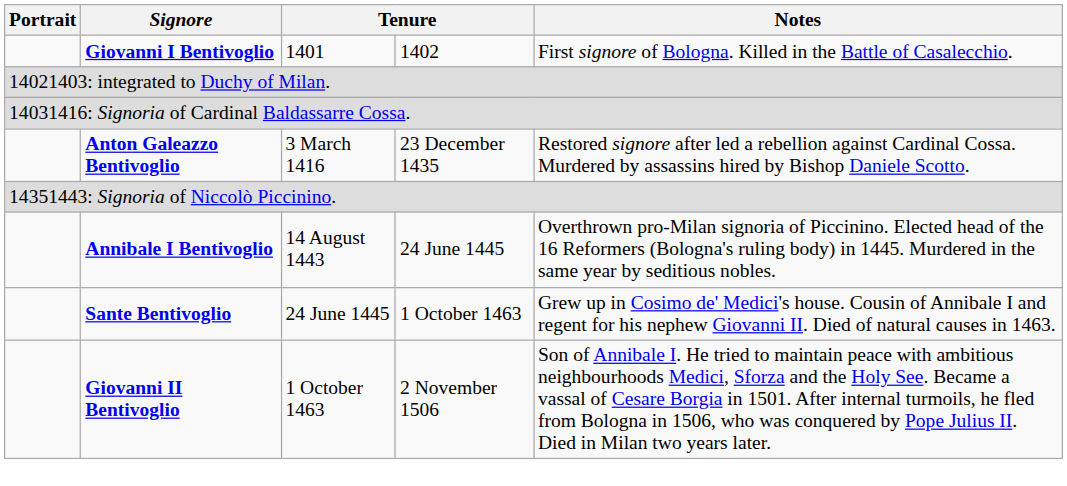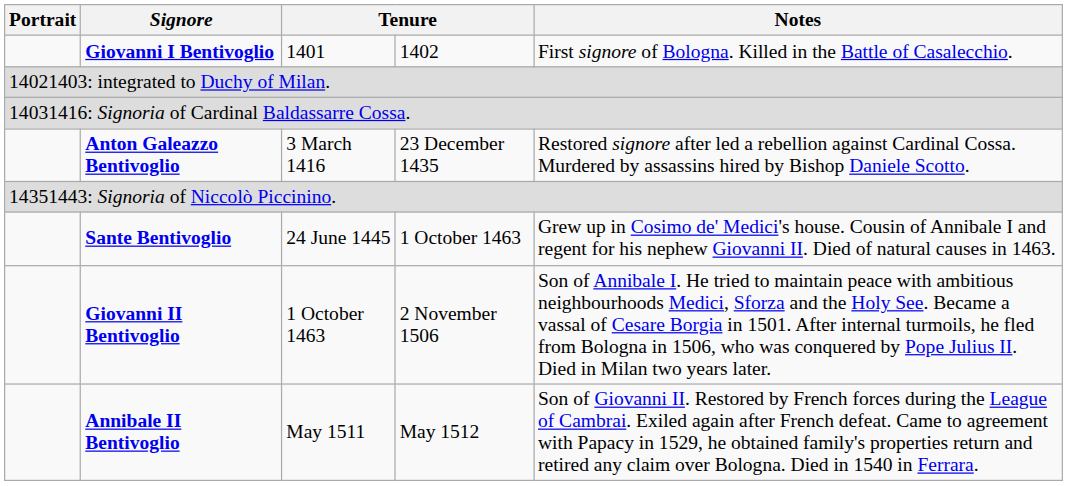 <table class="wikitable">
 <tr>
 <th>Portrait</th>
 <th><em>Signore</em></th>
 <th colspan=2>Tenure</th>
 <th style="width:50%;">Notes</th>
 </tr>
 <tr>
 <td></td>
 <td><strong><a href='#'>Giovanni I Bentivoglio</a></strong></td>
 <td>1401</td>
 <td>1402</td>
 <td>First <em>signore</em> of <a href='#'>Bologna</a>. Killed in the <a href='#'>Battle of Casalecchio</a>.</td>
 </tr>
 <tr>
 <td colspan=5 bgcolor=#DDD>14021403: integrated to <a href='#'>Duchy of Milan</a>.</td>
 </tr>
 <tr>
 <td colspan=5 bgcolor=#DDD>14031416: <em>Signoria</em> of Cardinal <a href='#'>Baldassarre Cossa</a>.</td>
 </tr>
 <tr>
 <td></td>
 <td><strong><a href='#'>Anton Galeazzo Bentivoglio</a></strong></td>
 <td>3 March 1416</td>
 <td>23 December 1435</td>
 <td>Restored <em>signore</em> after led a rebellion against Cardinal Cossa. Murdered by assassins hired by Bishop <a href='#'>Daniele Scotto</a>.</td>
 </tr>
 <tr>
 <td colspan=5 bgcolor=#DDD>14351443: <em>Signoria</em> of <a href='#'>Niccolò Piccinino</a>.</td>
 </tr>
 <tr>
 <td></td>
-<td><strong><a href='#'>Annibale I Bentivoglio</a></strong></td>
-<td>14 August 1443</td>
-<td>24 June 1445</td>
-<td>Overthrown pro-Milan signoria of Piccinino. Elected head of the 16 Reformers (Bologna's ruling body) in 1445. Murdered in the same year by seditious nobles.</td>
-</tr>
-<tr>
-<td></td>
 <td><strong><a href='#'>Sante Bentivoglio</a></strong></td>
 <td>24 June 1445</td>
 <td>1 October 1463</td>
 <td>Grew up in <a href='#'>Cosimo de' Medici</a>'s house. Cousin of Annibale I and regent for his nephew <a href='#'>Giovanni II</a>. Died of natural causes in 1463.</td>
 </tr>
 <tr>
 <td></td>
 <td><strong><a href='#'>Giovanni II Bentivoglio</a></strong></td>
 <td>1 October 1463</td>
 <td>2 November 1506</td>
 <td>Son of <a href='#'>Annibale I</a>. He tried to maintain peace with ambitious neighbourhoods <a href='#'>Medici</a>, <a href='#'>Sforza</a> and the <a href='#'>Holy See</a>. Became a vassal of <a href='#'>Cesare Borgia</a> in 1501. After internal turmoils, he fled from Bologna in 1506, who was conquered by <a href='#'>Pope Julius II</a>. Died in Milan two years later.</td>
 </tr>
+<tr>
+<td></td>
+<td><strong><a href='#'>Annibale II Bentivoglio</a></strong></td>
+<td>May 1511</td>
+<td>May 1512</td>
+<td>Son of <a href='#'>Giovanni II</a>. Restored by French forces during the <a href='#'>League of Cambrai</a>. Exiled again after French defeat. Came to agreement with Papacy in 1529, he obtained family's properties return and retired any claim over Bologna. Died in 1540 in <a href='#'>Ferrara</a>.</td>
+</tr>
 </table>
